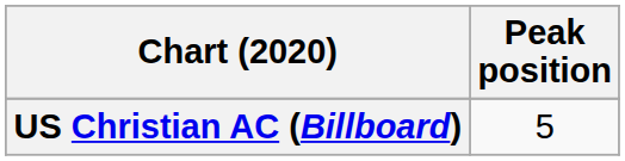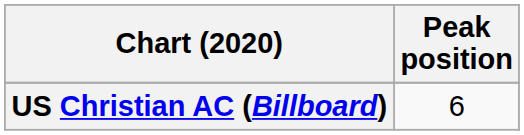 <table class="wikitable sortable plainrowheaders" style="text-align:center">
 <tr>
 <th scope="col">Chart (2020)</th>
 <th scope="col">Peak<br> position</th>
 </tr>
 <tr>
 </tr>
 <tr>
 </tr>
 <tr>
 <th scope="row">US <a href='#'>Christian AC</a> (<em><a href='#'>Billboard</a></em>)</th>
-<td>5</td>
+<td>6</td>
 </tr>
 </table>
